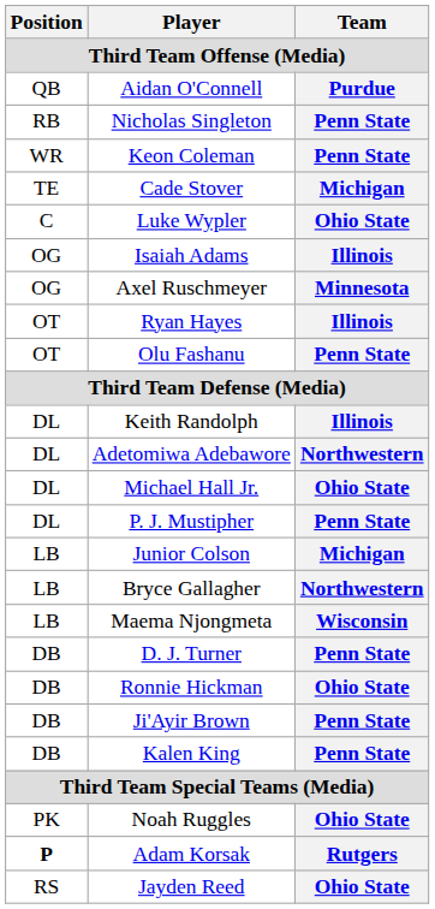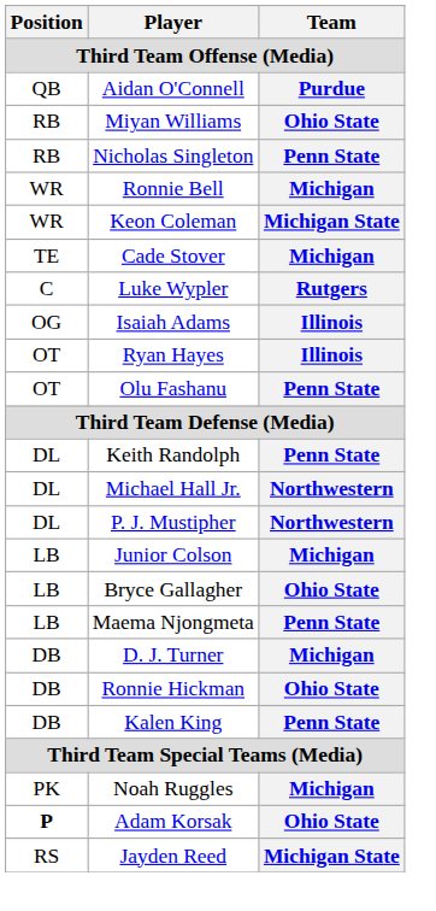 <table class="wikitable sortable">
 <tr>
 <th>Position</th>
 <th>Player</th>
 <th>Team</th>
 </tr>
 <tr>
 <td colspan="3" style="text-align:center; background:#ddd;"><strong>Third Team Offense (Media)</strong></td>
 </tr>
 <tr style="text-align:center;">
 <td style="background:white">QB</td>
 <td style="background:white"><a href='#'>Aidan O'Connell</a></td>
 <th><a href='#'>Purdue</a></th>
 </tr>
 <tr style="text-align:center;">
 <td style="background:white">RB</td>
+<td style="background:white"><a href='#'>Miyan Williams</a></td>
+<th><a href='#'>Ohio State</a></th>
+</tr>
+<tr style="text-align:center;">
+<td style="background:white">RB</td>
 <td style="background:white"><a href='#'>Nicholas Singleton</a></td>
 <th><a href='#'>Penn State</a></th>
 </tr>
 <tr style="text-align:center;">
 <td style="background:white">WR</td>
+<td style="background:white"><a href='#'>Ronnie Bell</a></td>
+<th><a href='#'>Michigan</a></th>
+</tr>
+<tr style="text-align:center;">
+<td style="background:white">WR</td>
 <td style="background:white"><a href='#'>Keon Coleman</a></td>
-<th><a href='#'>Penn State</a></th>
+<th><a href='#'>Michigan State</a></th>
 </tr>
 <tr style="text-align:center;">
 <td style="background:white">TE</td>
 <td style="background:white"><a href='#'>Cade Stover</a></td>
 <th><a href='#'>Michigan</a></th>
 </tr>
 <tr style="text-align:center;">
 <td style="background:white">C</td>
 <td style="background:white"><a href='#'>Luke Wypler</a></td>
-<th><a href='#'>Ohio State</a></th>
+<th><a href='#'>Rutgers</a></th>
 </tr>
 <tr style="text-align:center;">
 <td style="background:white">OG</td>
 <td style="background:white"><a href='#'>Isaiah Adams</a></td>
 <th><a href='#'>Illinois</a></th>
-</tr>
-<tr style="text-align:center;">
-<td style="background:white">OG</td>
-<td style="background:white">Axel Ruschmeyer</td>
-<th><a href='#'>Minnesota</a></th>
 </tr>
 <tr style="text-align:center;">
 <td style="background:white">OT</td>
 <td style="background:white"><a href='#'>Ryan Hayes</a></td>
 <th><a href='#'>Illinois</a></th>
 </tr>
 <tr style="text-align:center;">
 <td style="background:white">OT</td>
 <td style="background:white"><a href='#'>Olu Fashanu</a></td>
 <th><a href='#'>Penn State</a></th>
 </tr>
 <tr>
 <td colspan="3" style="text-align:center; background:#ddd;"><strong>Third Team Defense (Media)</strong></td>
 </tr>
 <tr style="text-align:center;">
 <td style="background:white">DL</td>
 <td style="background:white">Keith Randolph</td>
-<th><a href='#'>Illinois</a></th>
+<th><a href='#'>Penn State</a></th>
 </tr>
 <tr style="text-align:center;">
 <td style="background:white">DL</td>
-<td style="background:white"><a href='#'>Adetomiwa Adebawore</a></td>
+<td style="background:white"><a href='#'>Michael Hall Jr.</a></td>
 <th><a href='#'>Northwestern</a></th>
 </tr>
 <tr style="text-align:center;">
 <td style="background:white">DL</td>
-<td style="background:white"><a href='#'>Michael Hall Jr.</a></td>
-<th><a href='#'>Ohio State</a></th>
-</tr>
-<tr style="text-align:center;">
-<td style="background:white">DL</td>
 <td style="background:white"><a href='#'>P. J. Mustipher</a></td>
-<th><a href='#'>Penn State</a></th>
+<th><a href='#'>Northwestern</a></th>
 </tr>
 <tr style="text-align:center;">
 <td style="background:white">LB</td>
 <td style="background:white"><a href='#'>Junior Colson</a></td>
 <th><a href='#'>Michigan</a></th>
 </tr>
 <tr style="text-align:center;">
 <td style="background:white">LB</td>
 <td style="background:white">Bryce Gallagher</td>
-<th><a href='#'>Northwestern</a></th>
+<th><a href='#'>Ohio State</a></th>
 </tr>
 <tr style="text-align:center;">
 <td style="background:white">LB</td>
 <td style="background:white">Maema Njongmeta</td>
-<th><a href='#'>Wisconsin</a></th>
+<th><a href='#'>Penn State</a></th>
 </tr>
 <tr style="text-align:center;">
 <td style="background:white">DB</td>
 <td style="background:white"><a href='#'>D. J. Turner</a></td>
-<th><a href='#'>Penn State</a></th>
+<th><a href='#'>Michigan</a></th>
 </tr>
 <tr style="text-align:center;">
 <td style="background:white">DB</td>
 <td style="background:white"><a href='#'>Ronnie Hickman</a></td>
 <th><a href='#'>Ohio State</a></th>
-</tr>
-<tr style="text-align:center;">
-<td style="background:white">DB</td>
-<td style="background:white"><a href='#'>Ji'Ayir Brown</a></td>
-<th><a href='#'>Penn State</a></th>
 </tr>
 <tr style="text-align:center;">
 <td style="background:white">DB</td>
 <td style="background:white"><a href='#'>Kalen King</a></td>
 <th><a href='#'>Penn State</a></th>
 </tr>
 <tr>
 <td colspan="3" style="text-align:center; background:#ddd;"><strong>Third Team Special Teams (Media)</strong></td>
 </tr>
 <tr style="text-align:center;">
 <td style="background:white">PK</td>
 <td style="background:white">Noah Ruggles</td>
-<th><a href='#'>Ohio State</a></th>
+<th><a href='#'>Michigan</a></th>
 </tr>
 <tr style="text-align:center;">
 <td style="background:white"><strong>P</strong></td>
 <td style="background:white"><a href='#'>Adam Korsak</a></td>
-<th><a href='#'>Rutgers</a></th>
+<th><a href='#'>Ohio State</a></th>
 </tr>
 <tr style="text-align:center;">
 <td style="background:white">RS</td>
 <td style="background:white"><a href='#'>Jayden Reed</a></td>
-<th><a href='#'>Ohio State</a></th>
+<th><a href='#'>Michigan State</a></th>
 </tr>
 </table>
